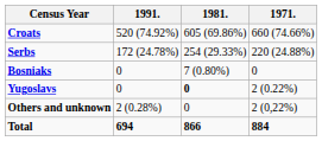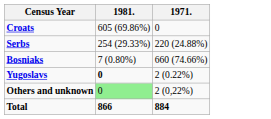 <table class="wikitable" style="font-size:95%;">
 <tr>
 <th>Census Year</th>
-<th>1991.</th>
 <th>1981.</th>
 <th>1971.</th>
 </tr>
 <tr>
 <td><strong><a href='#'>Croats</a></strong></td>
-<td>520 (74.92%)</td>
 <td>605 (69.86%)</td>
-<td>660 (74.66%)</td>
+<td>0</td>
 </tr>
 <tr>
 <td><strong><a href='#'>Serbs</a></strong></td>
-<td>172 (24.78%)</td>
 <td>254 (29.33%)</td>
 <td>220 (24.88%)</td>
 </tr>
 <tr>
 <td><strong><a href='#'>Bosniaks</a></strong></td>
-<td>0</td>
 <td>7 (0.80%)</td>
-<td>0</td>
+<td>660 (74.66%)</td>
 </tr>
 <tr>
 <td><strong><a href='#'>Yugoslavs</a></strong></td>
-<td>0</td>
 <td><strong>0</strong></td>
 <td>2 (0.22%)</td>
 </tr>
 <tr>
 <td><strong>Others and unknown</strong></td>
-<td>2 (0.28%)</td>
-<td>0</td>
+<td style="background: lightgreen;">0</td>
 <td>2 (0,22%)</td>
 </tr>
 <tr>
 <td><strong>Total</strong></td>
-<td><strong>694</strong></td>
 <td><strong>866</strong></td>
 <td><strong>884</strong></td>
 </tr>
 </table>
